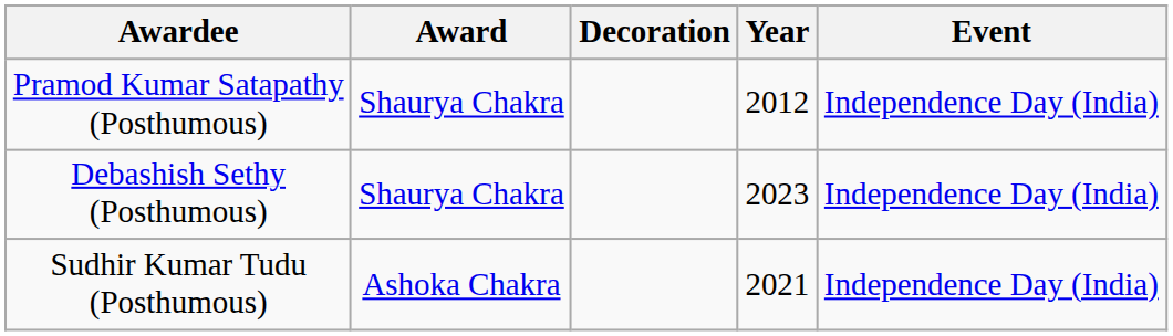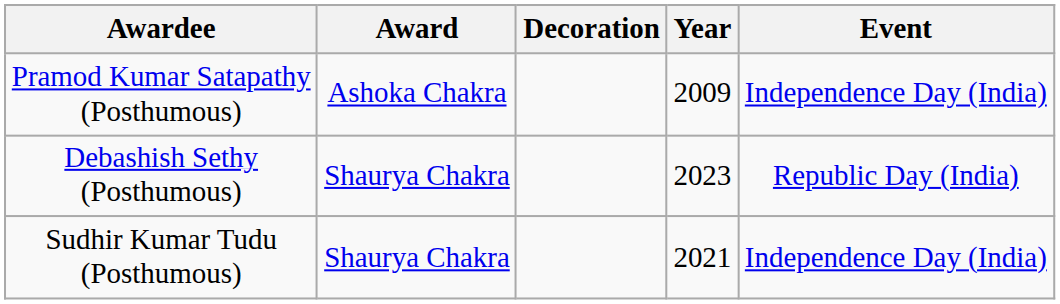 <table class="wikitable" style="text-align:center; border:1px solid; font-size:90%;">
 <tr>
 <th>Awardee</th>
 <th>Award</th>
 <th>Decoration</th>
 <th>Year</th>
 <th>Event</th>
 </tr>
 <tr>
 <td><a href='#'>Pramod Kumar Satapathy</a> <br> (Posthumous)</td>
-<td><a href='#'>Shaurya Chakra</a></td>
+<td><a href='#'>Ashoka Chakra</a></td>
 <td></td>
-<td>2012</td>
+<td>2009</td>
 <td><a href='#'>Independence Day (India)</a></td>
 </tr>
 <tr>
 <td><a href='#'>Debashish Sethy</a> <br> (Posthumous)</td>
 <td><a href='#'>Shaurya Chakra</a></td>
 <td></td>
 <td>2023</td>
-<td><a href='#'>Independence Day (India)</a></td>
+<td><a href='#'>Republic Day (India)</a></td>
 </tr>
 <tr>
 <td>Sudhir Kumar Tudu <br> (Posthumous)</td>
-<td><a href='#'>Ashoka Chakra</a></td>
+<td><a href='#'>Shaurya Chakra</a></td>
 <td></td>
 <td>2021</td>
 <td><a href='#'>Independence Day (India)</a></td>
 </tr>
 </table>
